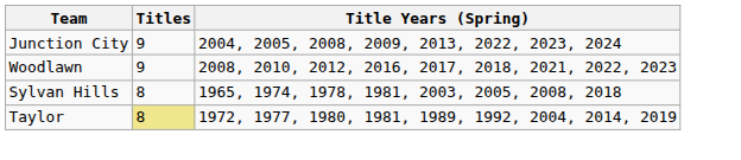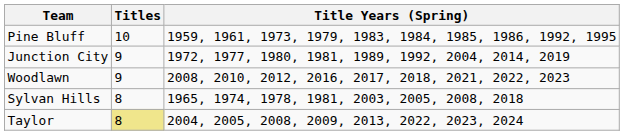 <table class="wikitable sortable">
 <tr>
 <th>Team</th>
 <th>Titles</th>
 <th>Title Years (Spring)</th>
 </tr>
 <tr>
+<td>Pine Bluff</td>
+<td>10</td>
+<td>1959, 1961, 1973, 1979, 1983, 1984, 1985, 1986, 1992, 1995</td>
+</tr>
+<tr>
 <td>Junction City</td>
 <td>9</td>
-<td>2004, 2005, 2008, 2009, 2013, 2022, 2023, 2024</td>
+<td>1972, 1977, 1980, 1981, 1989, 1992, 2004, 2014, 2019</td>
 </tr>
 <tr>
 <td>Woodlawn</td>
 <td>9</td>
 <td>2008, 2010, 2012, 2016, 2017, 2018, 2021, 2022, 2023</td>
 </tr>
 <tr>
 <td>Sylvan Hills</td>
 <td>8</td>
 <td>1965, 1974, 1978, 1981, 2003, 2005, 2008, 2018</td>
 </tr>
 <tr>
 <td>Taylor</td>
 <td style="background: khaki;">8</td>
-<td>1972, 1977, 1980, 1981, 1989, 1992, 2004, 2014, 2019</td>
+<td>2004, 2005, 2008, 2009, 2013, 2022, 2023, 2024</td>
 </tr>
 </table>
